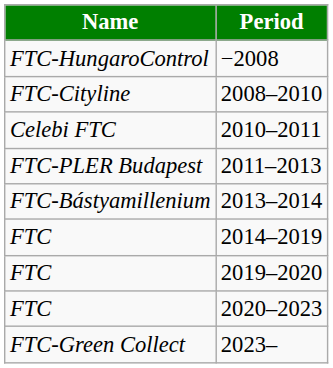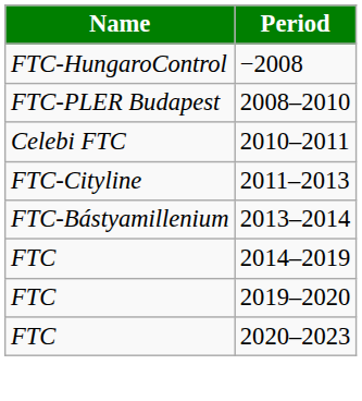 <table class="wikitable" style="text-align: left">
 <tr>
 <th style="color:#FFFFFF; background:#007F00">Name</th>
 <th style="color:#FFFFFF; background:#007F00">Period</th>
 </tr>
 <tr>
 <td align=left><em>FTC-HungaroControl</em></td>
 <td>−2008</td>
 </tr>
 <tr>
-<td align=left><em>FTC-Cityline</em></td>
+<td align=left><em>FTC-PLER Budapest</em></td>
 <td>2008–2010</td>
 </tr>
 <tr>
 <td align=left><em>Celebi FTC</em></td>
 <td>2010–2011</td>
 </tr>
 <tr>
-<td align=left><em>FTC-PLER Budapest</em></td>
+<td align=left><em>FTC-Cityline</em></td>
 <td>2011–2013</td>
 </tr>
 <tr>
 <td align=left><em>FTC-Bástyamillenium</em></td>
 <td>2013–2014</td>
 </tr>
 <tr>
 <td align=left><em>FTC</em></td>
 <td>2014–2019</td>
 </tr>
 <tr>
 <td align=left><em>FTC</em></td>
 <td>2019–2020</td>
 </tr>
 <tr>
 <td align=left><em>FTC</em></td>
 <td>2020–2023</td>
 </tr>
-<tr>
-<td align=left><em>FTC-Green Collect</em></td>
-<td>2023–</td>
-</tr>
 </table>
